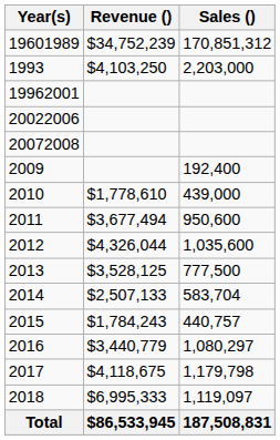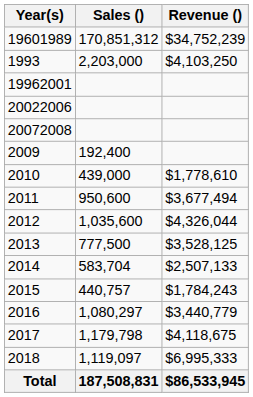 <table class="wikitable sortable">
 <tr>
 <th>Year(s)</th>
+<th>Sales ()</th>
 <th>Revenue ()</th>
-<th>Sales ()</th>
 </tr>
 <tr>
 <td>19601989</td>
+<td>170,851,312</td>
 <td>$34,752,239</td>
-<td>170,851,312</td>
 </tr>
 <tr>
 <td>1993</td>
+<td>2,203,000</td>
 <td>$4,103,250</td>
-<td>2,203,000</td>
 </tr>
 <tr>
 <td>19962001</td>
 <td></td>
 <td></td>
 </tr>
 <tr>
 <td>20022006</td>
 <td></td>
 <td></td>
 </tr>
 <tr>
 <td>20072008</td>
 <td></td>
 <td></td>
 </tr>
 <tr>
 <td>2009</td>
+<td>192,400</td>
 <td></td>
-<td>192,400</td>
 </tr>
 <tr>
 <td>2010</td>
+<td>439,000</td>
 <td>$1,778,610</td>
-<td>439,000</td>
 </tr>
 <tr>
 <td>2011</td>
+<td>950,600</td>
 <td>$3,677,494</td>
-<td>950,600</td>
 </tr>
 <tr>
 <td>2012</td>
+<td>1,035,600</td>
 <td>$4,326,044</td>
-<td>1,035,600</td>
 </tr>
 <tr>
 <td>2013</td>
+<td>777,500</td>
 <td>$3,528,125</td>
-<td>777,500</td>
 </tr>
 <tr>
 <td>2014</td>
+<td>583,704</td>
 <td>$2,507,133</td>
-<td>583,704</td>
 </tr>
 <tr>
 <td>2015</td>
+<td>440,757</td>
 <td>$1,784,243</td>
-<td>440,757</td>
 </tr>
 <tr>
 <td>2016</td>
+<td>1,080,297</td>
 <td>$3,440,779</td>
-<td>1,080,297</td>
 </tr>
 <tr>
 <td>2017</td>
+<td>1,179,798</td>
 <td>$4,118,675</td>
-<td>1,179,798</td>
 </tr>
 <tr>
 <td>2018</td>
+<td>1,119,097</td>
 <td>$6,995,333</td>
-<td>1,119,097</td>
 </tr>
 <tr>
 <th>Total</th>
+<th>187,508,831</th>
 <th>$86,533,945</th>
-<th>187,508,831</th>
 </tr>
 </table>
